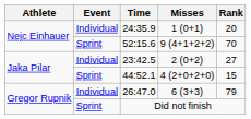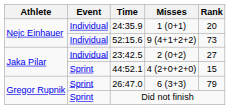 <table class="wikitable" style="font-size:90%">
 <tr>
 <th>Athlete</th>
 <th>Event</th>
 <th>Time</th>
 <th>Misses</th>
 <th>Rank</th>
 </tr>
 <tr align=center>
 <td align=left rowspan=2><a href='#'>Nejc Einhauer</a></td>
 <td align=left><a href='#'>Individual</a></td>
 <td>24:35.9</td>
 <td>1 (0+1)</td>
 <td>20</td>
 </tr>
 <tr align=center>
-<td align=left><a href='#'>Sprint</a></td>
+<td align=left><a href='#'>Individual</a></td>
 <td>52:15.6</td>
 <td>9 (4+1+2+2)</td>
-<td>70</td>
+<td>73</td>
 </tr>
 <tr align=center>
 <td align=left rowspan=2><a href='#'>Jaka Pilar</a></td>
 <td align=left><a href='#'>Individual</a></td>
 <td>23:42.5</td>
 <td>2 (0+2)</td>
 <td>27</td>
 </tr>
 <tr align=center>
 <td align=left><a href='#'>Sprint</a></td>
 <td>44:52.1</td>
 <td>4 (2+0+2+0)</td>
 <td>15</td>
 </tr>
 <tr align=center>
 <td align=left rowspan=2><a href='#'>Gregor Rupnik</a></td>
-<td align=left><a href='#'>Individual</a></td>
+<td align=left><a href='#'>Sprint</a></td>
 <td>26:47.0</td>
 <td>6 (3+3)</td>
 <td>79</td>
 </tr>
 <tr align=center>
 <td align=left><a href='#'>Sprint</a></td>
 <td colspan=3>Did not finish</td>
 </tr>
 </table>
